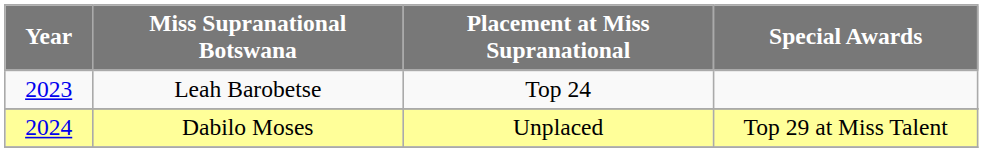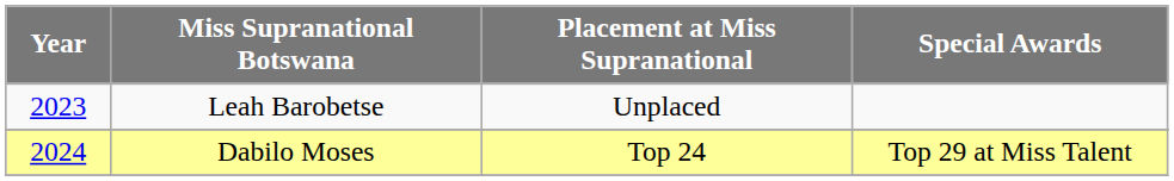 <table class="wikitable" style="font-size: 92%; text-align:center">
 <tr>
 <th width="60" style="background-color:#787878;color:#FFFFFF;">Year</th>
 <th width="250" style="background-color:#787878;color:#FFFFFF;">Miss Supranational Botswana</th>
 <th width="250" style="background-color:#787878;color:#FFFFFF;">Placement at Miss Supranational</th>
 <th width="230" style="background-color:#787878;color:#FFFFFF;">Special Awards</th>
 </tr>
 <tr>
 <td><a href='#'>2023</a></td>
 <td>Leah Barobetse</td>
-<td>Top 24</td>
+<td>Unplaced</td>
 <td></td>
 </tr>
 <tr>
 </tr>
 <tr style="background-color:#FFFF99">
 <td><a href='#'>2024</a></td>
 <td>Dabilo Moses</td>
-<td>Unplaced</td>
+<td>Top 24</td>
 <td>Top 29 at Miss Talent</td>
 </tr>
 <tr>
 </tr>
 </table>
